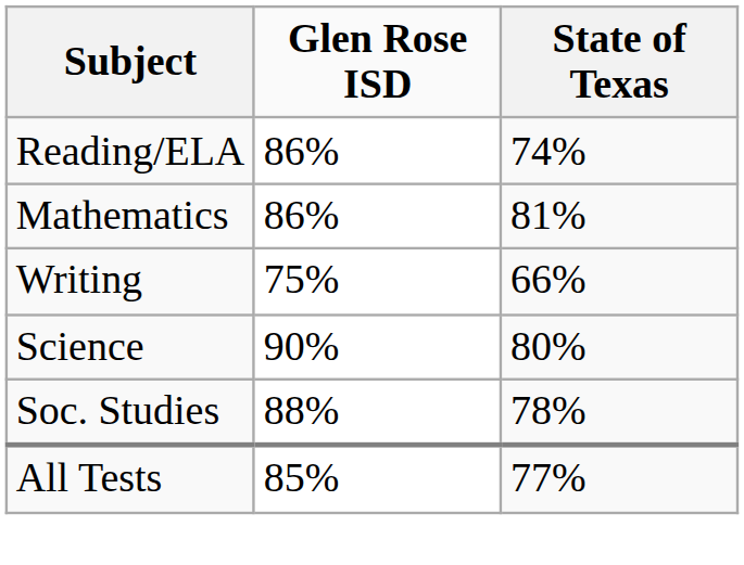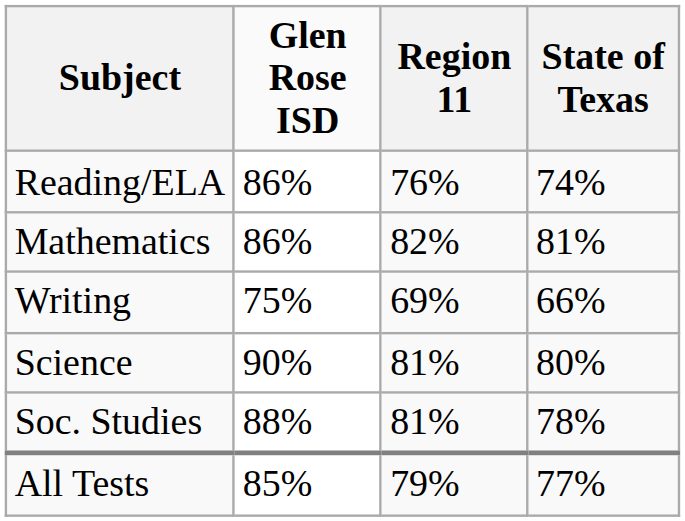 <table class="wikitable" style="float:right; margin-left: 15px; width: 285px;">
 <tr>
 <th>Subject</th>
 <th style="background:#fafafa;">Glen Rose ISD</th>
+<th>Region 11</th>
 <th>State of Texas</th>
 </tr>
 <tr>
 <td>Reading/ELA</td>
 <td style="background:#fff;">86%</td>
+<td>76%</td>
 <td>74%</td>
 </tr>
 <tr>
 <td>Mathematics</td>
 <td style="background:#fff;">86%</td>
+<td>82%</td>
 <td>81%</td>
 </tr>
 <tr>
 <td>Writing</td>
 <td style="background:#fff;">75%</td>
+<td>69%</td>
 <td>66%</td>
 </tr>
 <tr>
 <td>Science</td>
 <td style="background:#fff;">90%</td>
+<td>81%</td>
 <td>80%</td>
 </tr>
 <tr>
 <td style="border-bottom:2px solid gray;">Soc. Studies</td>
 <td style="border-bottom:2px solid gray; background:#fff;">88%</td>
+<td style="border-bottom:2px solid gray;">81%</td>
 <td style="border-bottom:2px solid gray;">78%</td>
 </tr>
 <tr>
 <td>All Tests</td>
 <td style="background:#fff;">85%</td>
+<td>79%</td>
 <td>77%</td>
 </tr>
 </table>
